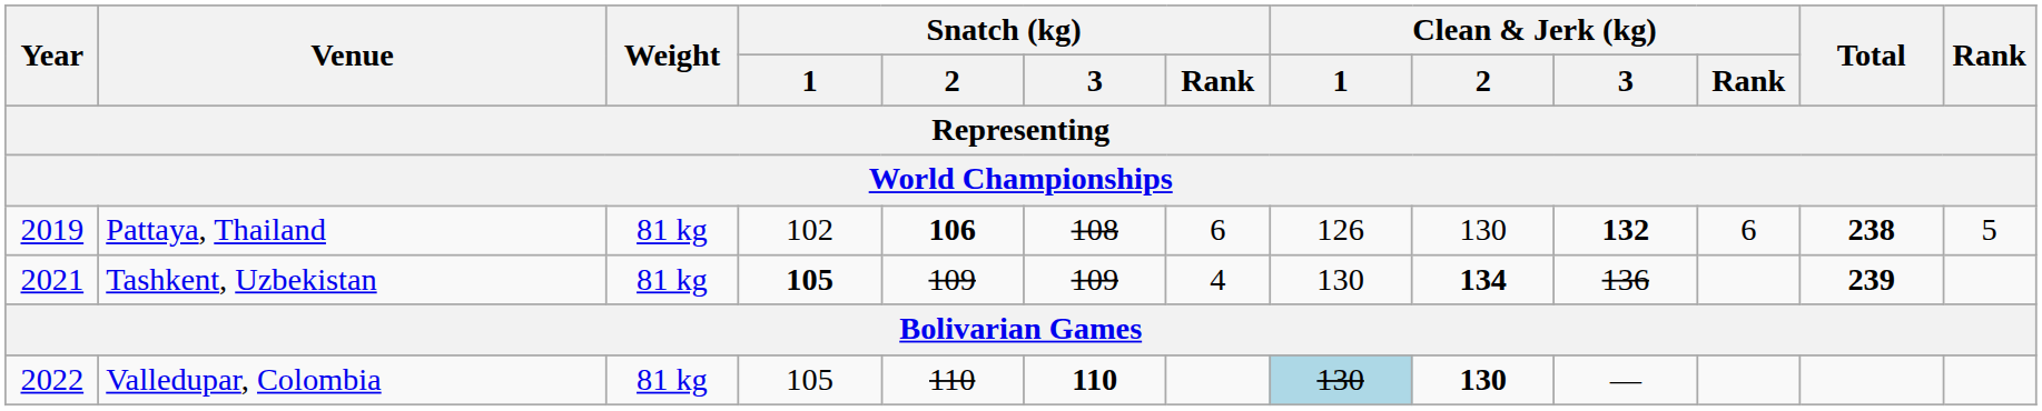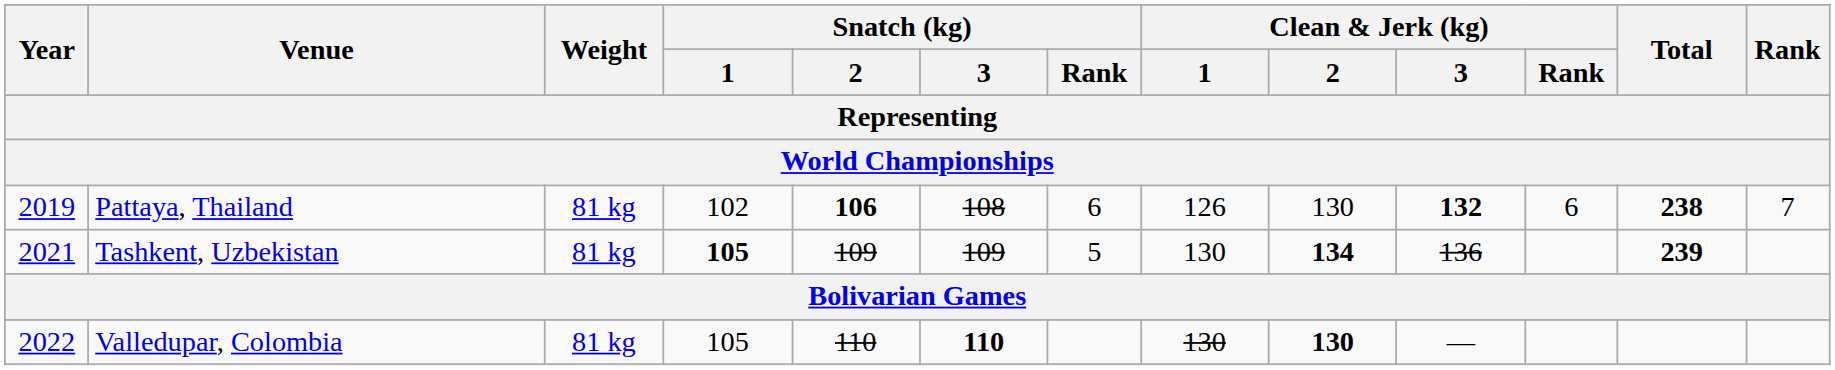 <table class = "wikitable" style="text-align:center;">
 <tr>
 <th rowspan=2 width=40>Year</th>
 <th rowspan=2 width=250>Venue</th>
 <th rowspan=2 width=60>Weight</th>
 <th colspan=4>Snatch (kg)</th>
 <th colspan=4>Clean & Jerk (kg)</th>
 <th rowspan=2 width=65>Total</th>
 <th rowspan=2 width=40>Rank</th>
 </tr>
 <tr>
 <th width=65>1</th>
 <th width=65>2</th>
 <th width=65>3</th>
 <th width=45>Rank</th>
 <th width=65>1</th>
 <th width=65>2</th>
 <th width=65>3</th>
 <th width=45>Rank</th>
 </tr>
 <tr>
 <th colspan=13>Representing </th>
 </tr>
 <tr>
 <th colspan=13><a href='#'>World Championships</a></th>
 </tr>
 <tr>
 <td><a href='#'>2019</a></td>
 <td align=left> <a href='#'>Pattaya</a>, <a href='#'>Thailand</a></td>
 <td><a href='#'>81 kg</a></td>
 <td>102</td>
 <td><strong>106</strong></td>
 <td><s>108</s></td>
 <td>6</td>
 <td>126</td>
 <td>130</td>
 <td><strong>132</strong></td>
 <td>6</td>
 <td><strong>238</strong></td>
-<td>5</td>
+<td>7</td>
 </tr>
 <tr>
 <td><a href='#'>2021</a></td>
 <td align=left> <a href='#'>Tashkent</a>, <a href='#'>Uzbekistan</a></td>
 <td><a href='#'>81 kg</a></td>
 <td><strong>105</strong></td>
 <td><s>109</s></td>
 <td><s>109</s></td>
-<td>4</td>
+<td>5</td>
 <td>130</td>
 <td><strong>134</strong></td>
 <td><s>136</s></td>
 <td></td>
 <td><strong>239</strong></td>
 <td></td>
 </tr>
 <tr>
 <th colspan=13><a href='#'>Bolivarian Games</a></th>
 </tr>
 <tr>
 <td><a href='#'>2022</a></td>
 <td align=left> <a href='#'>Valledupar</a>, <a href='#'>Colombia</a></td>
 <td><a href='#'>81 kg</a></td>
 <td>105</td>
 <td><s>110</s></td>
 <td><strong>110</strong></td>
 <td></td>
-<td style="background: lightblue;"><s>130</s></td>
+<td><s>130</s></td>
 <td><strong>130</strong></td>
 <td>—</td>
 <td></td>
 <td></td>
 <td></td>
 </tr>
 </table>
